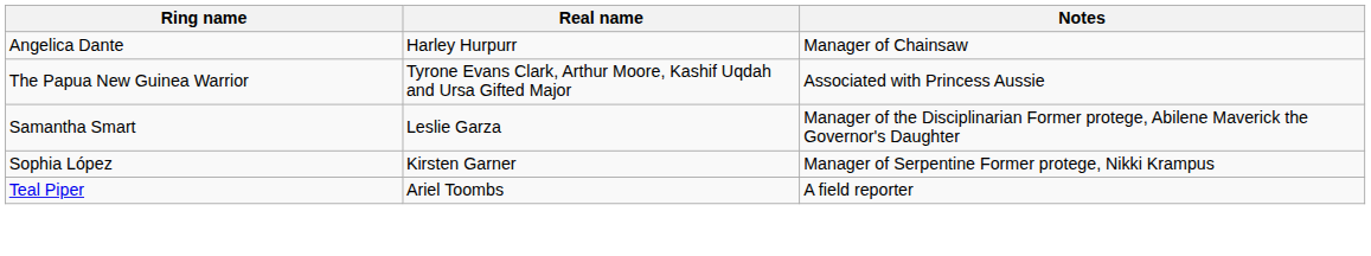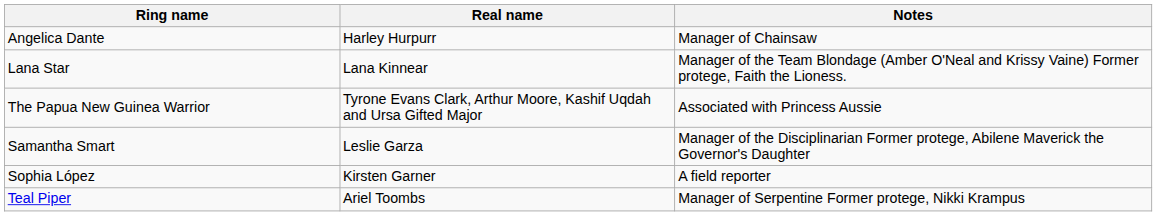 <table class="wikitable sortable" style="width:65%;">
 <tr>
 <th width=19%>Ring name</th>
 <th width=19%>Real name</th>
 <th width=27%>Notes</th>
 </tr>
 <tr>
 <td>Angelica Dante</td>
 <td>Harley Hurpurr</td>
 <td>Manager of Chainsaw</td>
+</tr>
+<tr>
+<td>Lana Star</td>
+<td>Lana Kinnear</td>
+<td>Manager of the Team Blondage (Amber O'Neal and Krissy Vaine)  Former protege, Faith the Lioness.</td>
 </tr>
 <tr>
 <td>The Papua New Guinea Warrior</td>
 <td>Tyrone Evans Clark, Arthur Moore, Kashif Uqdah and Ursa Gifted Major</td>
 <td>Associated with Princess Aussie</td>
 </tr>
 <tr>
 <td>Samantha Smart</td>
 <td>Leslie Garza</td>
 <td>Manager of the Disciplinarian  Former protege, Abilene Maverick the Governor's Daughter</td>
 </tr>
 <tr>
 <td>Sophia López</td>
 <td>Kirsten Garner</td>
-<td>Manager of Serpentine  Former protege, Nikki Krampus</td>
+<td>A field reporter</td>
 </tr>
 <tr>
 <td><a href='#'>Teal Piper</a></td>
 <td>Ariel Toombs</td>
-<td>A field reporter</td>
+<td>Manager of Serpentine  Former protege, Nikki Krampus</td>
 </tr>
 </table>
